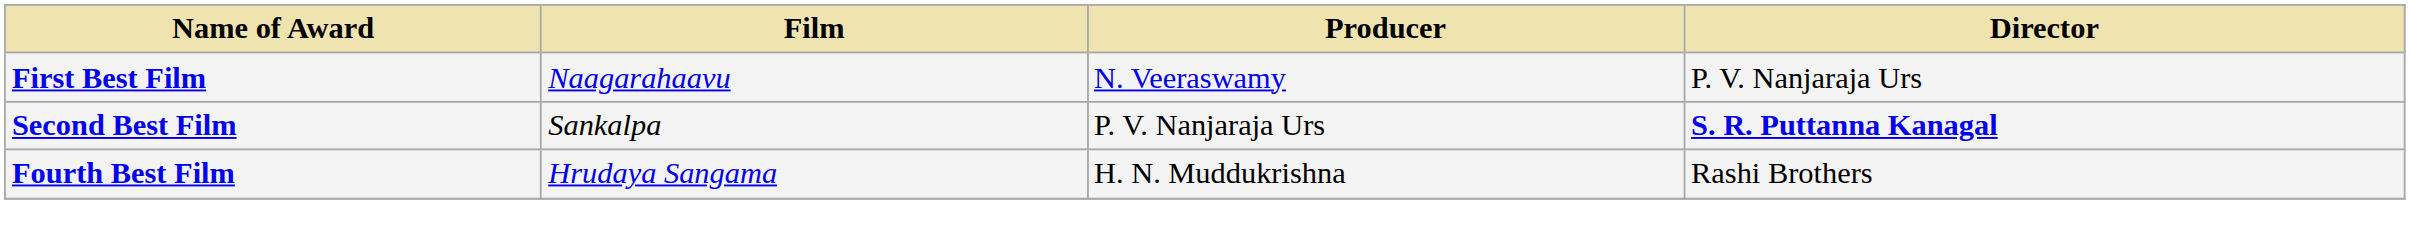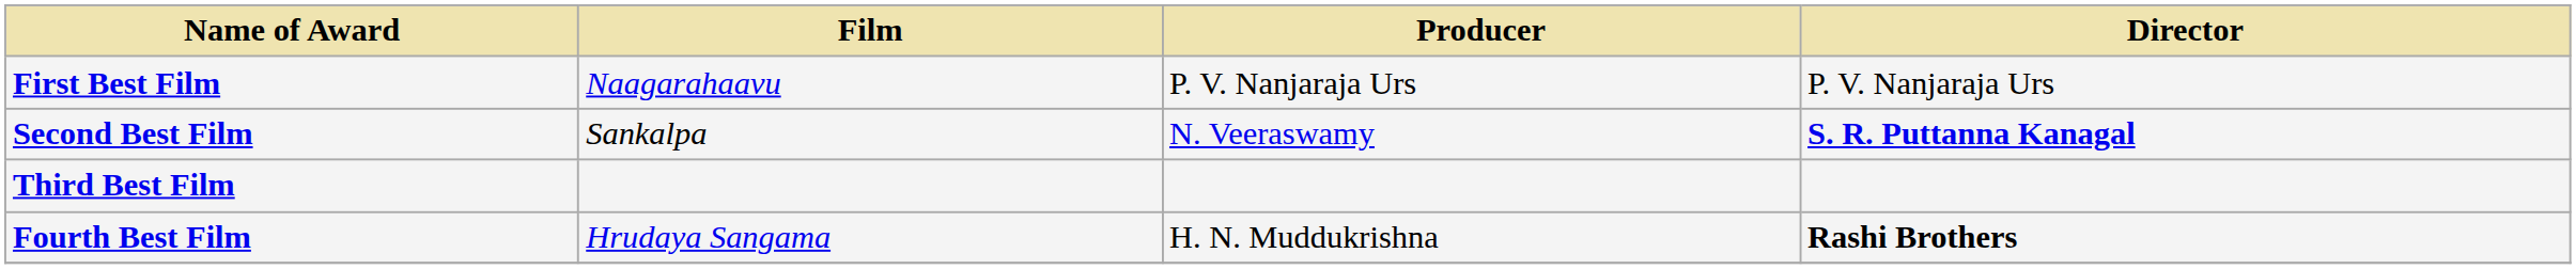 <table class="wikitable" style="width:100%;">
 <tr>
 <th style="background-color:#EFE4B0;">Name of Award</th>
 <th style="background-color:#EFE4B0;">Film</th>
 <th style="background-color:#EFE4B0;">Producer</th>
 <th style="background-color:#EFE4B0;">Director</th>
 </tr>
 <tr style="background-color:#F4F4F4">
 <td><strong><a href='#'>First Best Film</a></strong></td>
 <td><em><a href='#'>Naagarahaavu</a></em></td>
-<td><a href='#'>N. Veeraswamy</a></td>
+<td>P. V. Nanjaraja Urs</td>
 <td>P. V. Nanjaraja Urs</td>
 </tr>
 <tr style="background-color:#F4F4F4">
 <td><strong><a href='#'>Second Best Film</a></strong></td>
 <td><em>Sankalpa</em></td>
-<td>P. V. Nanjaraja Urs</td>
+<td><a href='#'>N. Veeraswamy</a></td>
 <td><strong><a href='#'>S. R. Puttanna Kanagal</a></strong></td>
+</tr>
+<tr style="background-color:#F4F4F4">
+<td><strong><a href='#'>Third Best Film</a></strong></td>
+<td></td>
+<td></td>
+<td></td>
 </tr>
 <tr style="background-color:#F4F4F4">
 <td><strong><a href='#'>Fourth Best Film</a></strong></td>
 <td><em><a href='#'>Hrudaya Sangama</a></em></td>
 <td>H. N. Muddukrishna</td>
-<td>Rashi Brothers</td>
+<td><strong>Rashi Brothers</strong></td>
 </tr>
 <tr style="background-color:#F4F4F4">
 </tr>
 </table>
